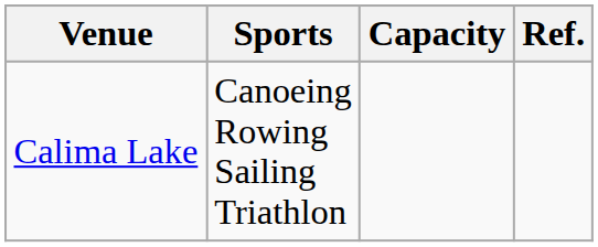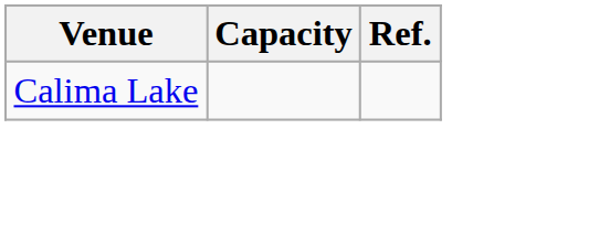 <table class="wikitable sortable">
 <tr>
 <th>Venue</th>
-<th>Sports</th>
 <th>Capacity</th>
 <th class="unsortable">Ref.</th>
 </tr>
 <tr>
 <td><a href='#'>Calima Lake</a></td>
-<td>Canoeing<br>Rowing<br>Sailing<br>Triathlon</td>
 <td align="right"></td>
 <td></td>
 </tr>
 </table>
